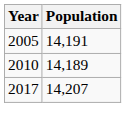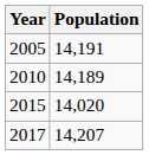 <table class="wikitable">
 <tr>
 <th>Year</th>
 <th>Population</th>
 </tr>
 <tr>
 <td>2005</td>
 <td>14,191</td>
 </tr>
 <tr>
 <td>2010</td>
 <td>14,189</td>
 </tr>
 <tr>
+<td>2015</td>
+<td>14,020</td>
+</tr>
+<tr>
 <td>2017</td>
 <td>14,207</td>
 </tr>
 </table>
